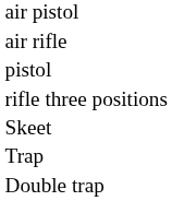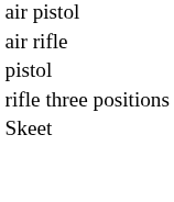 <table>
 <tr>
 <td>air pistol<br></td>
 <td></td>
 <td></td>
 <td></td>
 </tr>
 <tr>
 <td>air rifle<br></td>
 <td></td>
 <td></td>
 <td></td>
 </tr>
 <tr>
 <td>pistol<br></td>
 <td></td>
 <td></td>
 <td></td>
 </tr>
 <tr>
 <td>rifle three positions<br></td>
 <td></td>
 <td></td>
 <td></td>
 </tr>
 <tr>
 <td>Skeet<br></td>
 <td></td>
 <td></td>
 <td></td>
 </tr>
-<tr>
-<td>Trap<br></td>
-<td></td>
-<td></td>
-<td></td>
-</tr>
-<tr>
-<td>Double trap<br></td>
-<td></td>
-<td></td>
-<td></td>
-</tr>
 </table>
